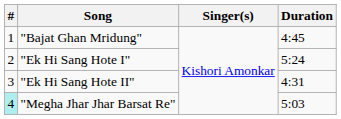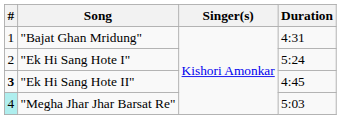 <table class="wikitable" style="font-size:95%;">
 <tr>
 <th>#</th>
 <th>Song</th>
 <th>Singer(s)</th>
 <th>Duration</th>
 </tr>
 <tr>
 <td>1</td>
 <td>"Bajat Ghan Mridung"</td>
 <td rowspan="4"><a href='#'>Kishori Amonkar</a></td>
-<td>4:45</td>
+<td>4:31</td>
 </tr>
 <tr>
 <td>2</td>
 <td>"Ek Hi Sang Hote I"</td>
 <td>5:24</td>
 </tr>
 <tr>
-<td>3</td>
+<td><strong>3</strong></td>
 <td>"Ek Hi Sang Hote II"</td>
-<td>4:31</td>
+<td>4:45</td>
 </tr>
 <tr>
 <td style="background: paleturquoise;">4</td>
 <td>"Megha Jhar Jhar Barsat Re"</td>
 <td>5:03</td>
 </tr>
 </table>
